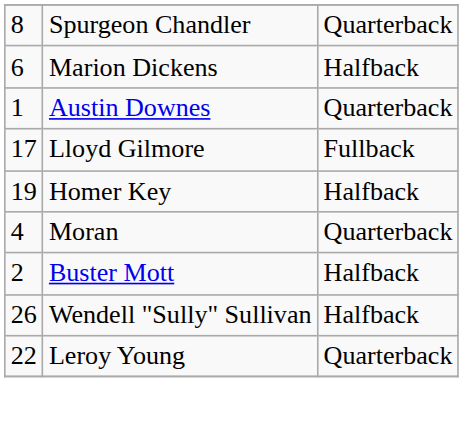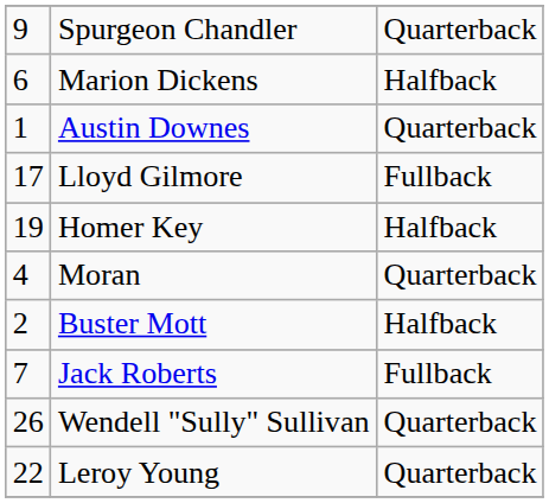 <table class="wikitable">
 <tr>
 </tr>
 <tr>
-<td>8</td>
+<td>9</td>
 <td>Spurgeon Chandler</td>
 <td>Quarterback</td>
 </tr>
 <tr>
 <td>6</td>
 <td>Marion Dickens</td>
 <td>Halfback</td>
 </tr>
 <tr>
 <td>1</td>
 <td><a href='#'>Austin Downes</a></td>
 <td>Quarterback</td>
 </tr>
 <tr>
 <td>17</td>
 <td>Lloyd Gilmore</td>
 <td>Fullback</td>
 </tr>
 <tr>
 <td>19</td>
 <td>Homer Key</td>
 <td>Halfback</td>
 </tr>
 <tr>
 <td>4</td>
 <td>Moran</td>
 <td>Quarterback</td>
 </tr>
 <tr>
 <td>2</td>
 <td><a href='#'>Buster Mott</a></td>
 <td>Halfback</td>
 </tr>
 <tr>
+<td>7</td>
+<td><a href='#'>Jack Roberts</a></td>
+<td>Fullback</td>
+</tr>
+<tr>
 <td>26</td>
 <td>Wendell "Sully" Sullivan</td>
-<td>Halfback</td>
+<td>Quarterback</td>
 </tr>
 <tr>
 <td>22</td>
 <td>Leroy Young</td>
 <td>Quarterback</td>
 </tr>
 <tr>
 </tr>
 </table>
